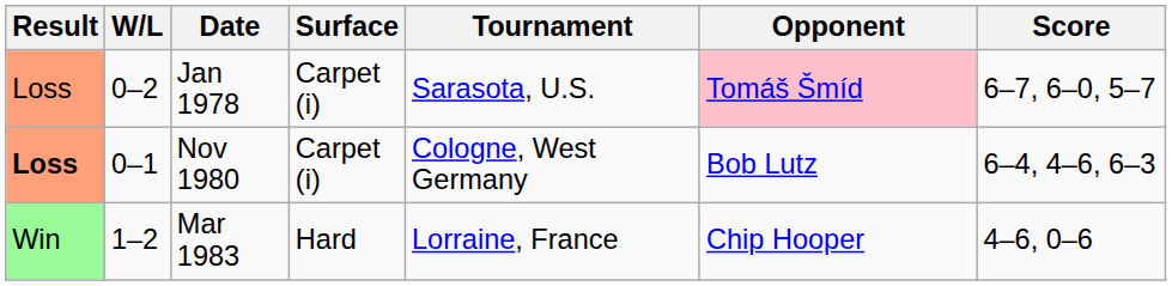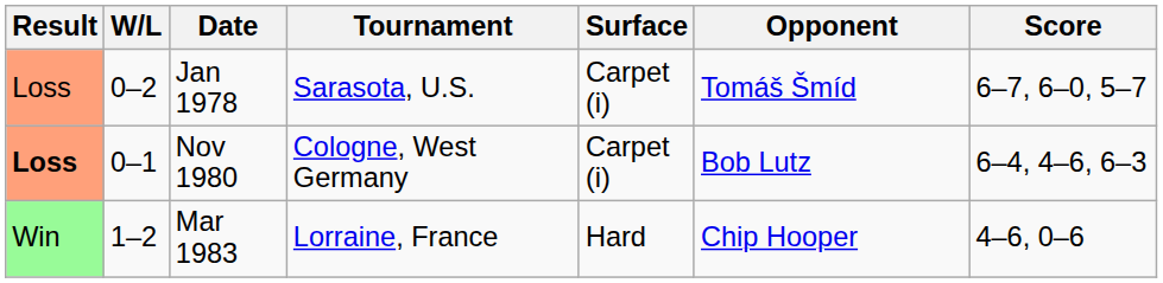 <table class="sortable wikitable">
 <tr>
 <th>Result</th>
 <th style="width:30px" class="unsortable">W/L</th>
 <th style="width:60px">Date</th>
+<th style="width:160px">Tournament</th>
 <th style="width:50px">Surface</th>
-<th style="width:160px">Tournament</th>
 <th style="width:150px">Opponent</th>
 <th style="width:100px" class="unsortable">Score</th>
 </tr>
 <tr>
 <td style="background:#ffa07a;">Loss</td>
 <td>0–2</td>
 <td>Jan 1978</td>
+<td><a href='#'>Sarasota</a>, U.S.</td>
 <td>Carpet (i)</td>
-<td><a href='#'>Sarasota</a>, U.S.</td>
-<td style="background: pink;"> <a href='#'>Tomáš Šmíd</a></td>
+<td> <a href='#'>Tomáš Šmíd</a></td>
 <td>6–7, 6–0, 5–7</td>
 </tr>
 <tr>
 <td style="background:#ffa07a;"><strong>Loss</strong></td>
 <td>0–1</td>
 <td>Nov 1980</td>
+<td><a href='#'>Cologne</a>, West Germany</td>
 <td>Carpet (i)</td>
-<td><a href='#'>Cologne</a>, West Germany</td>
 <td> <a href='#'>Bob Lutz</a></td>
 <td>6–4, 4–6, 6–3</td>
 </tr>
 <tr>
 <td style="background:#98fb98;">Win</td>
 <td>1–2</td>
 <td>Mar 1983</td>
+<td><a href='#'>Lorraine</a>, France</td>
 <td>Hard</td>
-<td><a href='#'>Lorraine</a>, France</td>
 <td> <a href='#'>Chip Hooper</a></td>
 <td>4–6, 0–6</td>
 </tr>
 </table>
